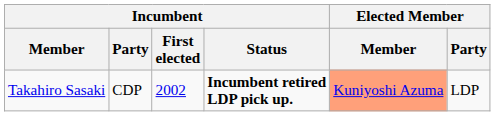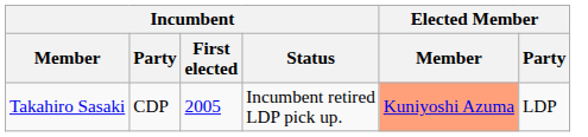 <table class="wikitable sortable">
 <tr>
 <th colspan=4>Incumbent</th>
 <th colspan=2>Elected Member</th>
 </tr>
 <tr>
 <th>Member</th>
 <th>Party</th>
 <th>First<br>elected</th>
 <th>Status</th>
 <th>Member</th>
 <th>Party</th>
 </tr>
 <tr>
 <td><a href='#'>Takahiro Sasaki</a></td>
 <td>CDP</td>
-<td><a href='#'>2002</a></td>
-<td><strong>Incumbent retired<br>LDP pick up.</strong></td>
+<td><a href='#'>2005</a></td>
+<td>Incumbent retired<br>LDP pick up.</td>
 <td style="background: lightsalmon;"><a href='#'>Kuniyoshi Azuma</a></td>
 <td>LDP</td>
 </tr>
 </table>
